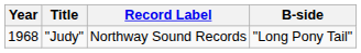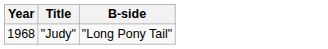 <table class="wikitable" style=text-align:center;>
 <tr>
 <th>Year</th>
 <th>Title</th>
-<th><a href='#'>Record Label</a></th>
 <th>B-side</th>
 </tr>
 <tr>
 <td>1968</td>
 <td align=left>"Judy"</td>
-<td>Northway Sound Records</td>
 <td>"Long Pony Tail"</td>
 </tr>
 </table>
